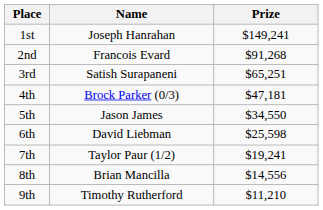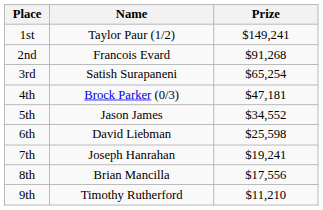 <table class="wikitable">
 <tr>
 <th width="50">Place</th>
 <th width="200">Name</th>
 <th width="125">Prize</th>
 </tr>
 <tr>
 <td align = "center">1st</td>
-<td align = "center">Joseph Hanrahan</td>
+<td align = "center">Taylor Paur (1/2)</td>
 <td align = "center">$149,241</td>
 </tr>
 <tr>
 <td align = "center">2nd</td>
 <td align = "center">Francois Evard</td>
 <td align = "center">$91,268</td>
 </tr>
 <tr>
 <td align = "center">3rd</td>
 <td align = "center">Satish Surapaneni</td>
-<td align = "center">$65,251</td>
+<td align = "center">$65,254</td>
 </tr>
 <tr>
 <td align = "center">4th</td>
 <td align = "center"><a href='#'>Brock Parker</a> (0/3)</td>
 <td align = "center">$47,181</td>
 </tr>
 <tr>
 <td align = "center">5th</td>
 <td align = "center">Jason James</td>
-<td align = "center">$34,550</td>
+<td align = "center">$34,552</td>
 </tr>
 <tr>
 <td align = "center">6th</td>
 <td align = "center">David Liebman</td>
 <td align = "center">$25,598</td>
 </tr>
 <tr>
 <td align = "center">7th</td>
-<td align = "center">Taylor Paur (1/2)</td>
+<td align = "center">Joseph Hanrahan</td>
 <td align = "center">$19,241</td>
 </tr>
 <tr>
 <td align = "center">8th</td>
 <td align = "center">Brian Mancilla</td>
-<td align = "center">$14,556</td>
+<td align = "center">$17,556</td>
 </tr>
 <tr>
 <td align = "center">9th</td>
 <td align = "center">Timothy Rutherford</td>
 <td align = "center">$11,210</td>
 </tr>
 </table>
